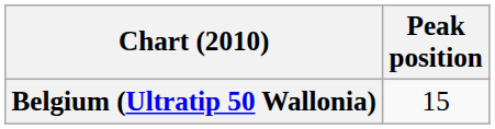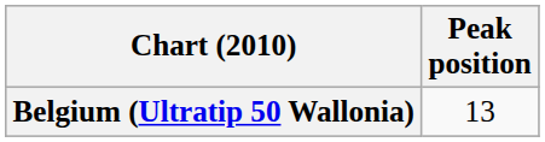 <table class="wikitable sortable plainrowheaders">
 <tr>
 <th scope="col">Chart (2010)</th>
 <th scope="col">Peak<br>position</th>
 </tr>
 <tr>
 <th scope="row">Belgium (<a href='#'>Ultratip 50</a> Wallonia)</th>
-<td style="text-align:center;">15</td>
+<td style="text-align:center;">13</td>
 </tr>
 </table>
